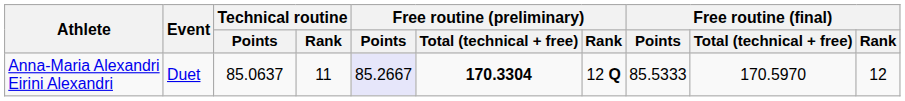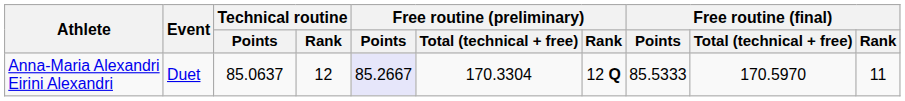 <table class="wikitable" style="font-size:90%">
 <tr>
 <th rowspan="2">Athlete</th>
 <th rowspan="2">Event</th>
 <th colspan=2>Technical routine</th>
 <th colspan=3>Free routine (preliminary)</th>
 <th colspan=3>Free routine (final)</th>
 </tr>
 <tr style="font-size:95%">
 <th>Points</th>
 <th>Rank</th>
 <th>Points</th>
 <th>Total (technical + free)</th>
 <th>Rank</th>
 <th>Points</th>
 <th>Total (technical + free)</th>
 <th>Rank</th>
 </tr>
 <tr align=center>
 <td align=left><a href='#'>Anna-Maria Alexandri</a><br><a href='#'>Eirini Alexandri</a></td>
 <td align=left><a href='#'>Duet</a></td>
 <td>85.0637</td>
-<td>11</td>
+<td>12</td>
 <td style="background: lavender;">85.2667</td>
-<td><strong>170.3304</strong></td>
+<td>170.3304</td>
 <td>12 <strong>Q</strong></td>
 <td>85.5333</td>
 <td>170.5970</td>
-<td>12</td>
+<td>11</td>
 </tr>
 </table>
